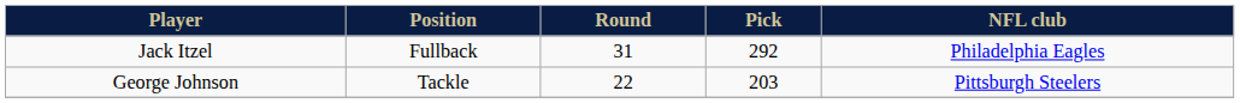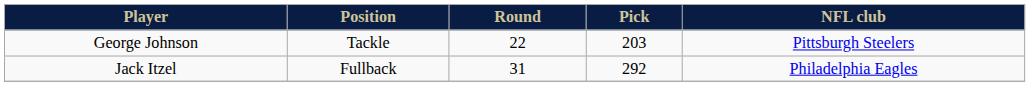 <table class="wikitable" width="80%">
 <tr align="center"  style="background:#091C44;color:#CEC499;">
 <td><strong>Player</strong></td>
 <td><strong>Position</strong></td>
 <td><strong>Round</strong></td>
 <td><strong>Pick</strong></td>
 <td><strong>NFL club</strong></td>
 </tr>
 <tr align="center" bgcolor="">
+<td>George Johnson</td>
+<td>Tackle</td>
+<td>22</td>
+<td>203</td>
+<td><a href='#'>Pittsburgh Steelers</a></td>
+</tr>
+<tr align="center" bgcolor="">
 <td>Jack Itzel</td>
 <td>Fullback</td>
 <td>31</td>
 <td>292</td>
 <td><a href='#'>Philadelphia Eagles</a></td>
 </tr>
 <tr align="center" bgcolor="">
-<td>George Johnson</td>
-<td>Tackle</td>
-<td>22</td>
-<td>203</td>
-<td><a href='#'>Pittsburgh Steelers</a></td>
-</tr>
-<tr align="center" bgcolor="">
 </tr>
 </table>
